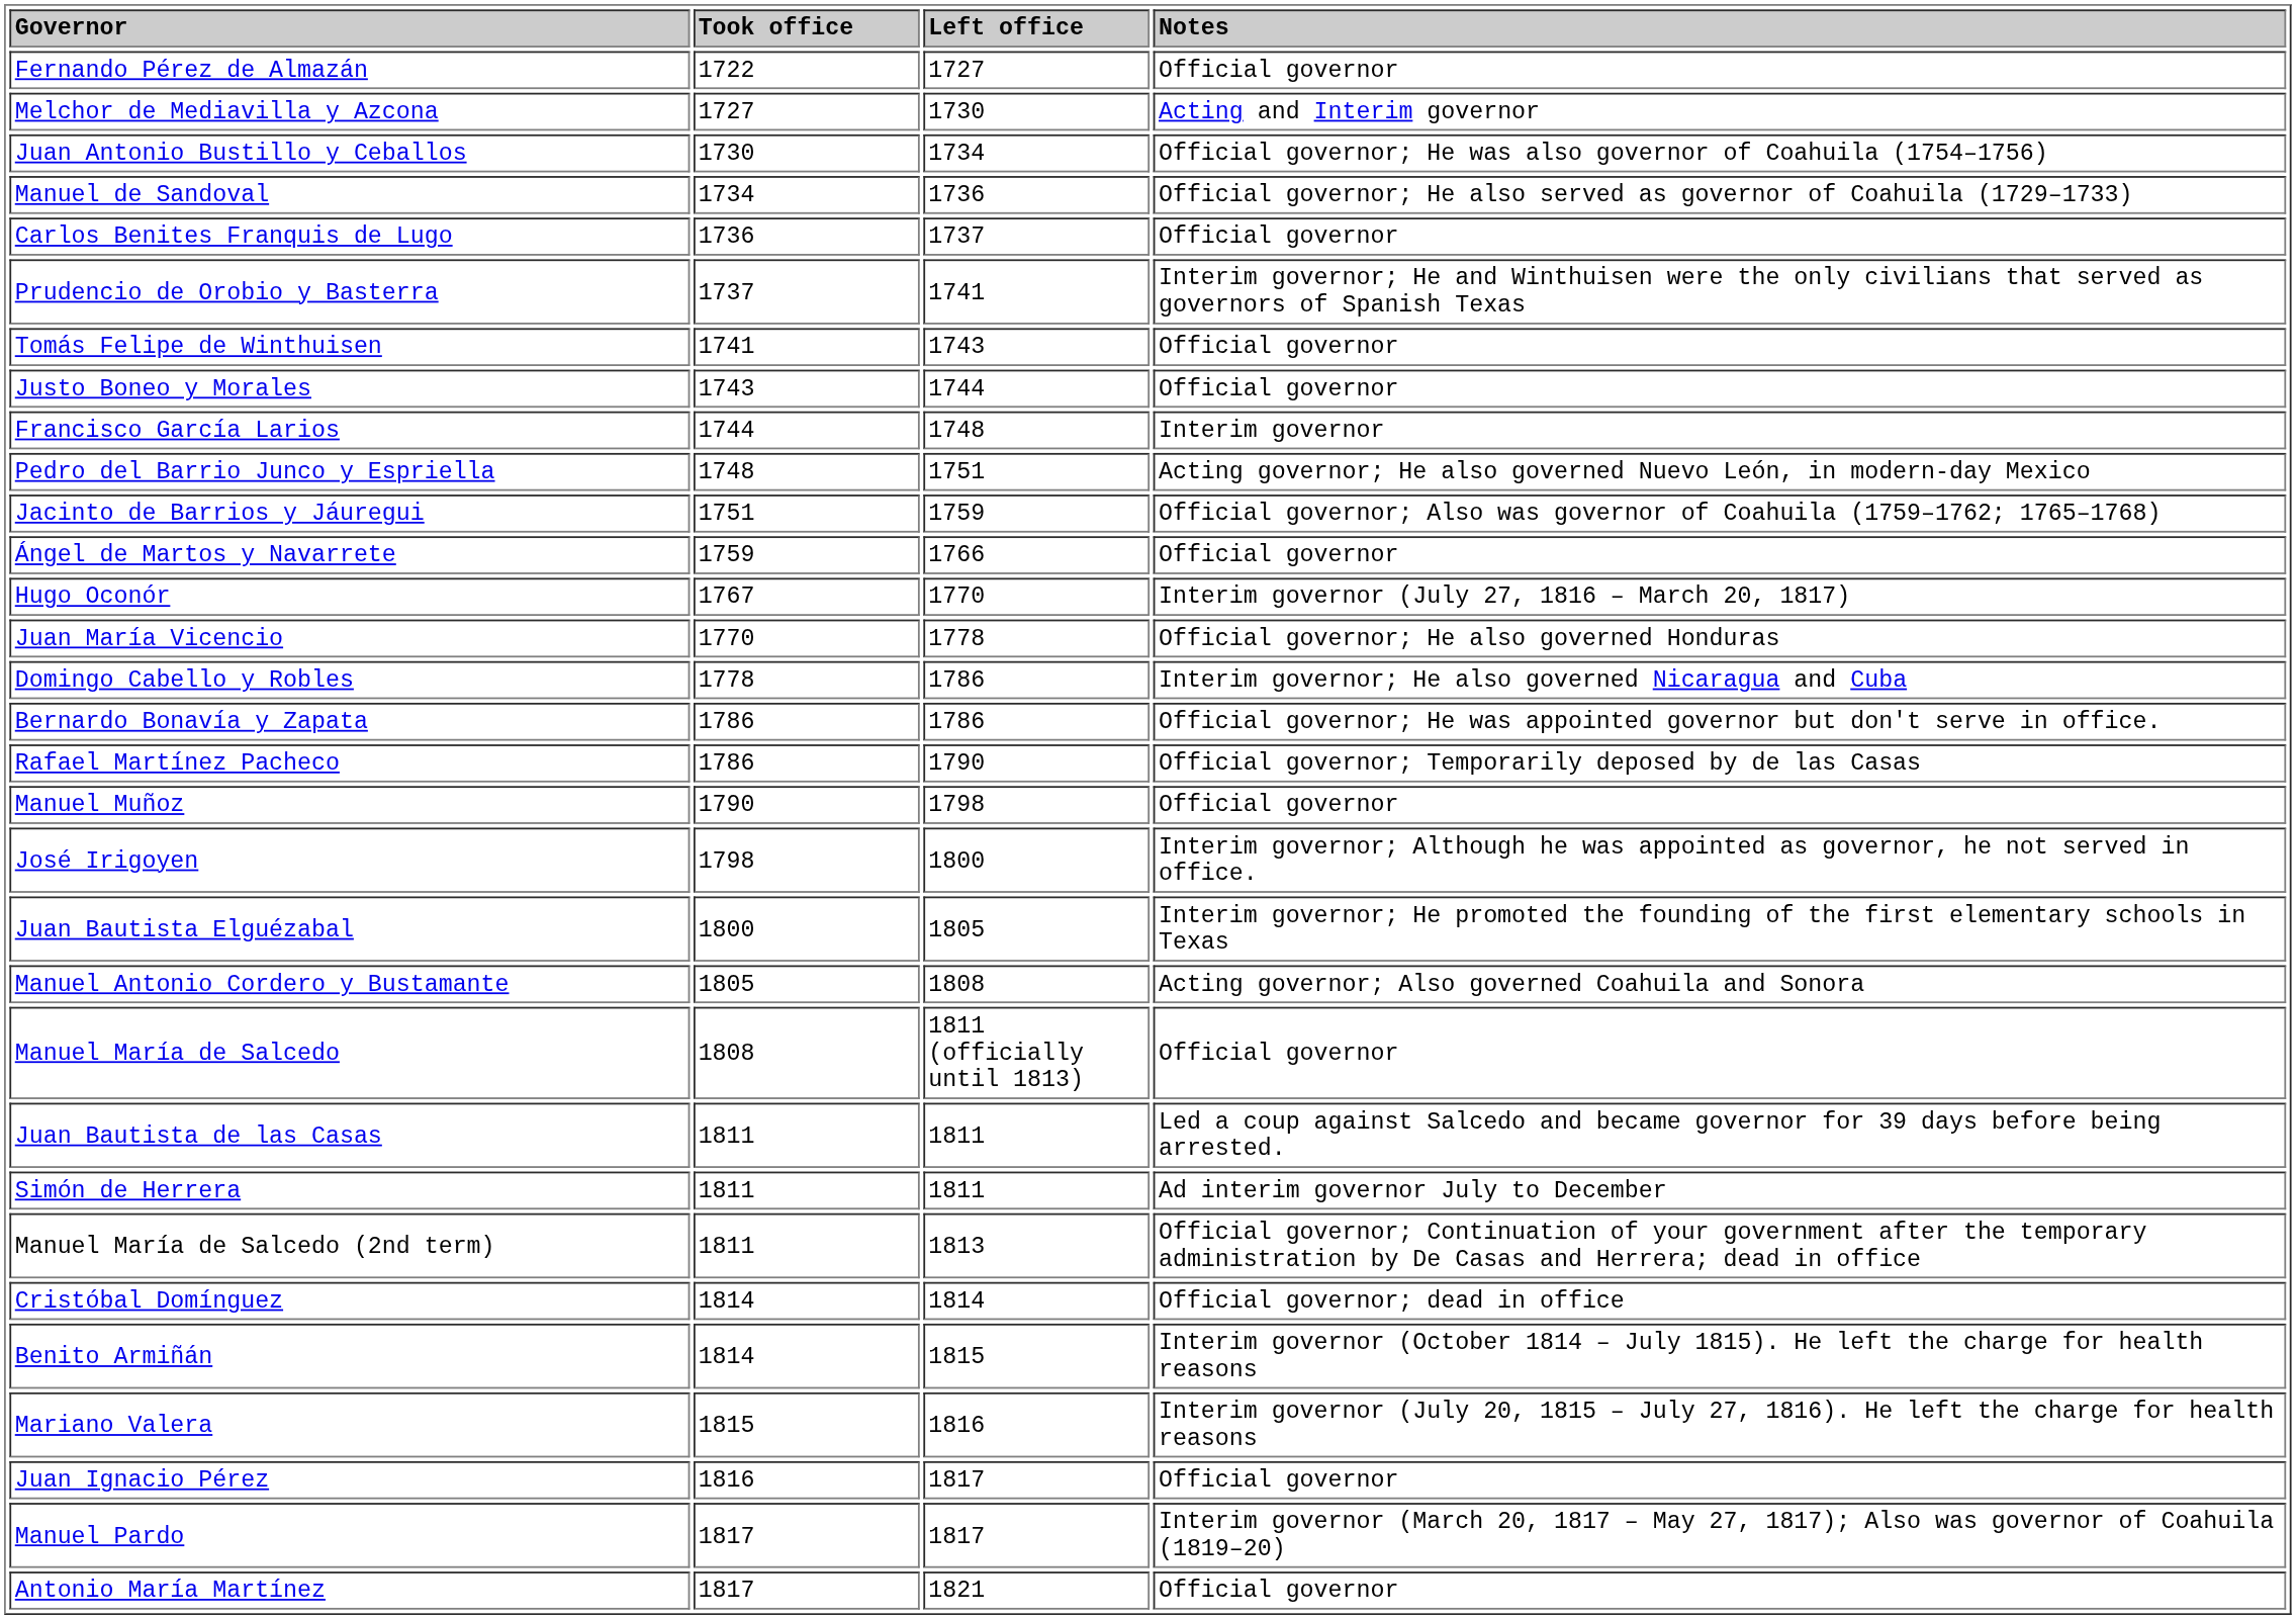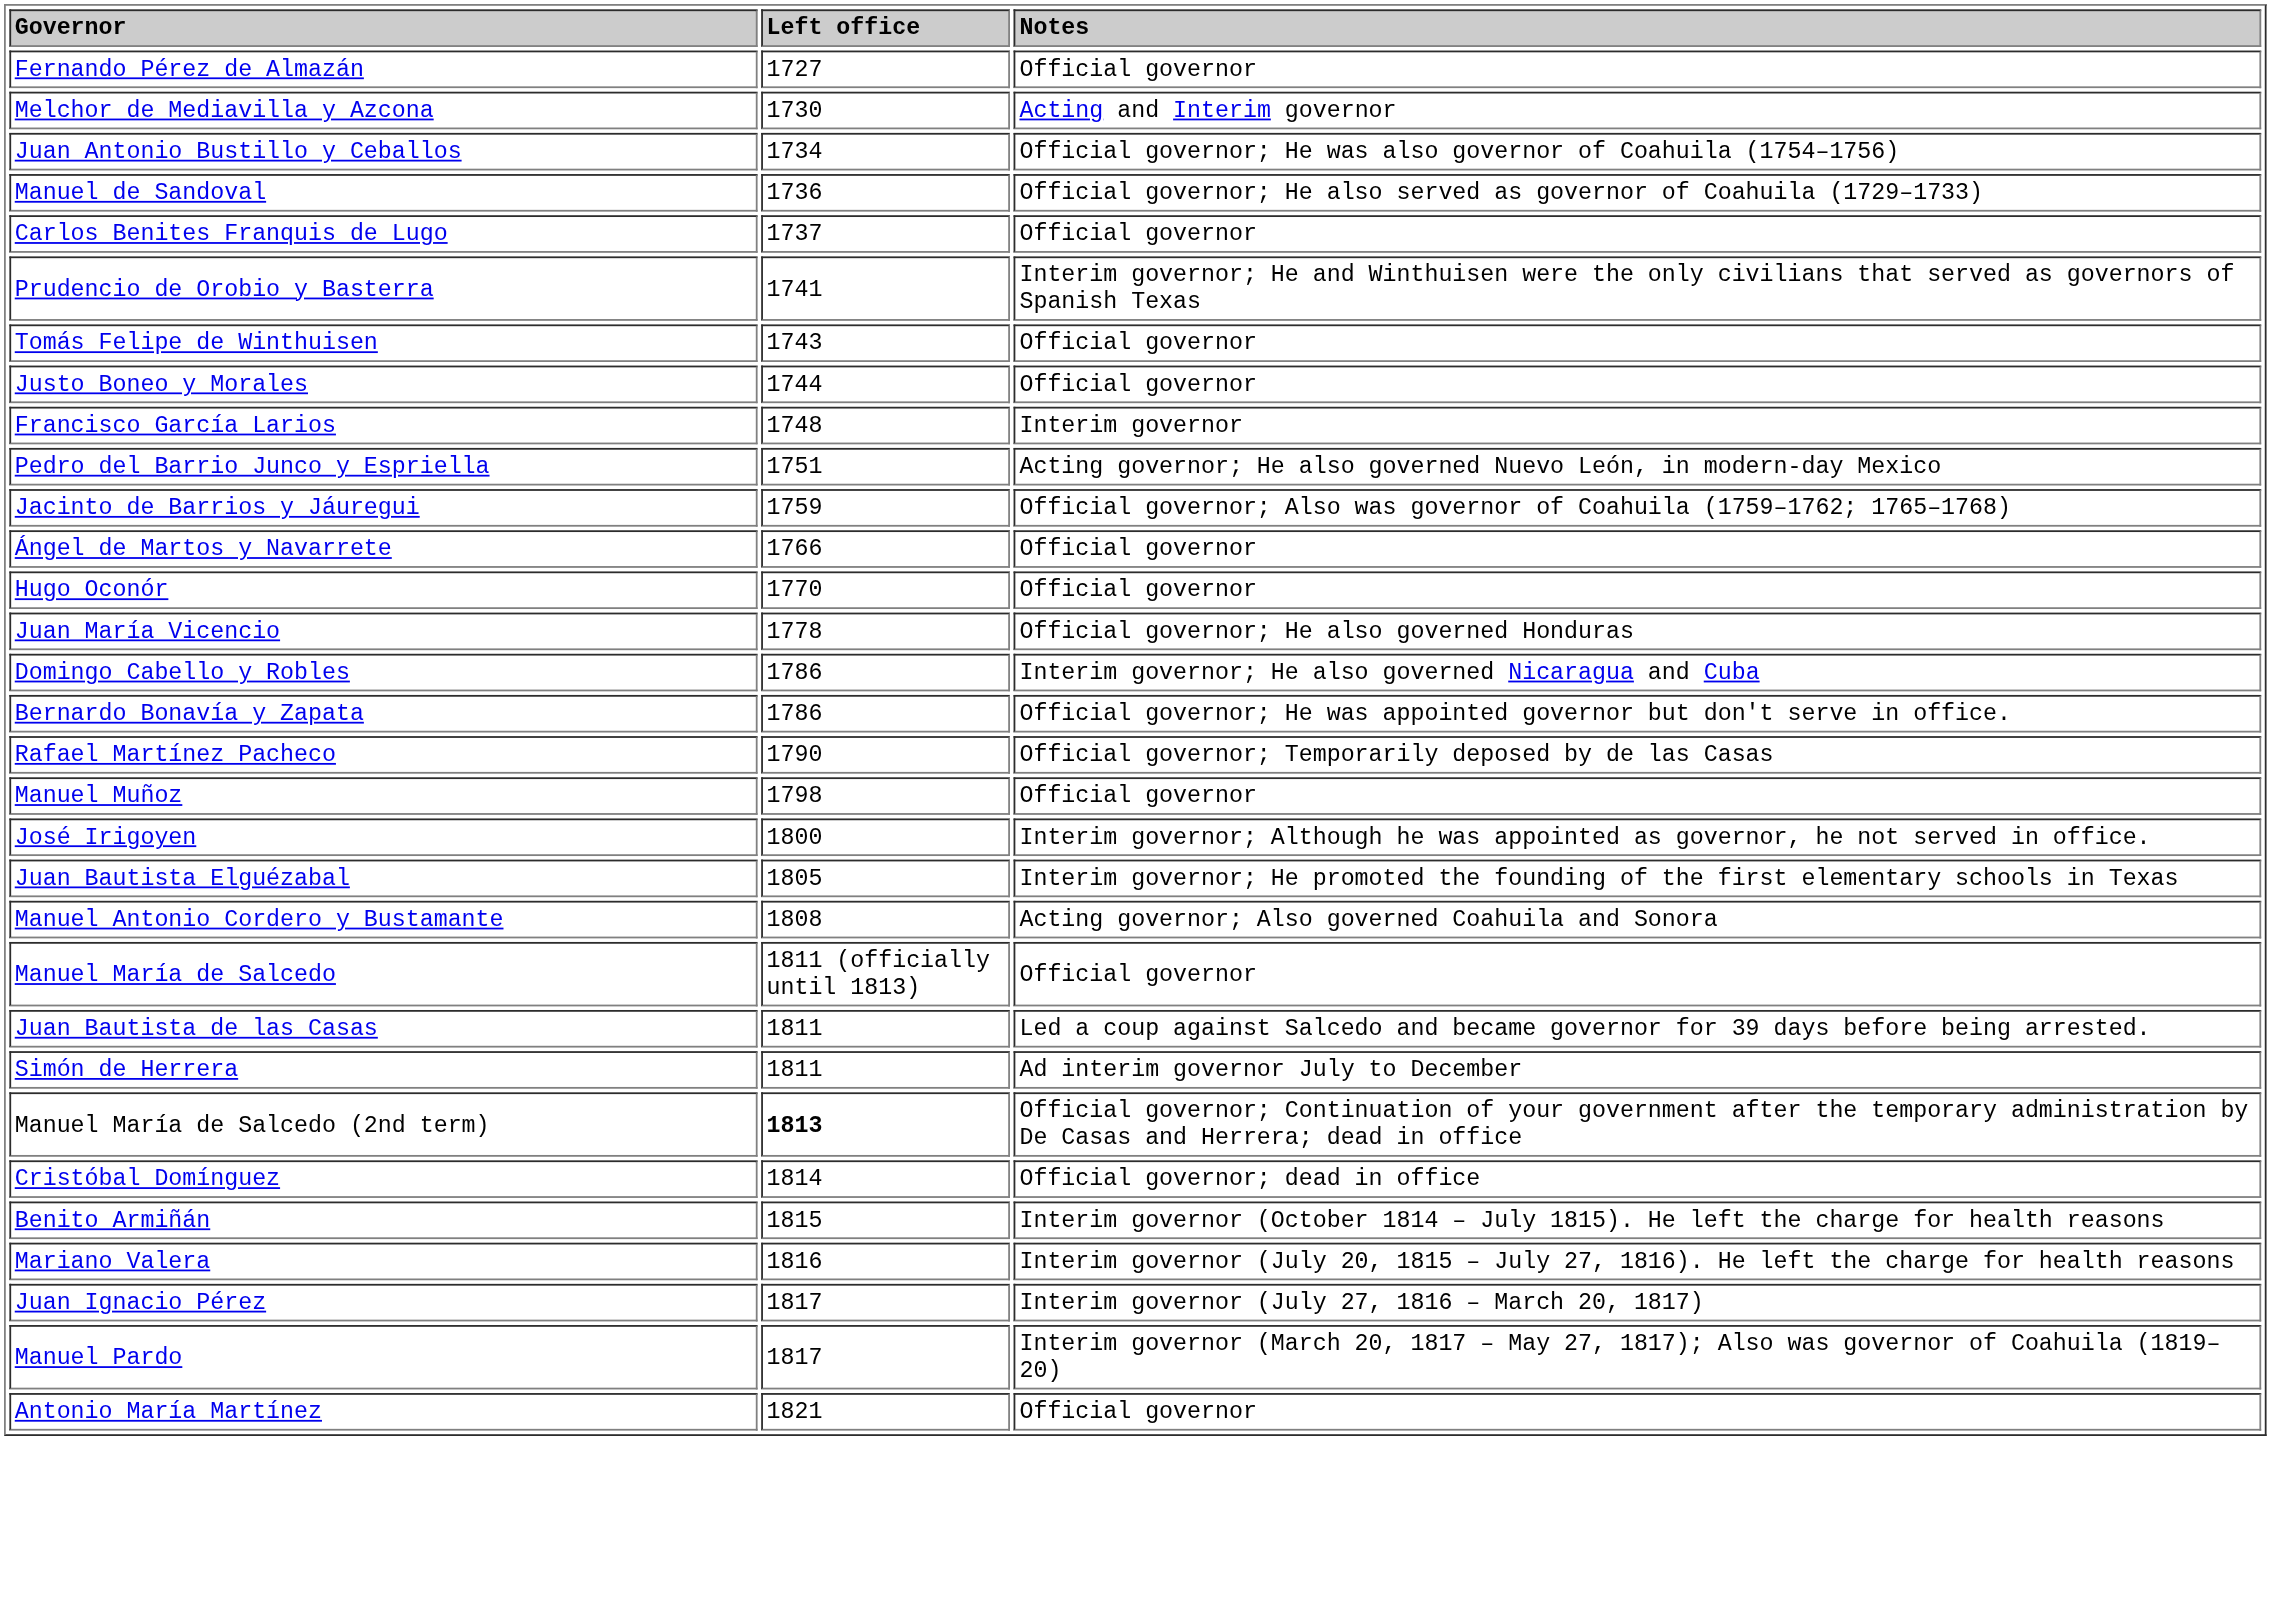 <table border=1 cellpadding=2 cellspacing=2>
 <tr>
 <td bgcolor=#cccccc width=30%><strong>Governor</strong></td>
-<td bgcolor=#cccccc width=10%><strong>Took office</strong></td>
 <td bgcolor=#cccccc width=10%><strong>Left office</strong></td>
 <td bgcolor=#cccccc width=50%><strong>Notes</strong></td>
 </tr>
 <tr>
 <td><a href='#'>Fernando Pérez de Almazán</a></td>
-<td>1722</td>
 <td>1727</td>
 <td>Official governor</td>
 </tr>
 <tr>
 <td><a href='#'>Melchor de Mediavilla y Azcona</a></td>
-<td>1727</td>
 <td>1730</td>
 <td><a href='#'>Acting</a> and <a href='#'>Interim</a> governor</td>
 </tr>
 <tr>
 <td><a href='#'>Juan Antonio Bustillo y Ceballos</a></td>
-<td>1730</td>
 <td>1734</td>
 <td>Official governor; He was also governor of Coahuila (1754–1756)</td>
 </tr>
 <tr>
 <td><a href='#'>Manuel de Sandoval</a></td>
-<td>1734</td>
 <td>1736</td>
 <td>Official governor; He also served as governor of Coahuila (1729–1733)</td>
 </tr>
 <tr>
 <td><a href='#'>Carlos Benites Franquis de Lugo</a></td>
-<td>1736</td>
 <td>1737</td>
 <td>Official governor</td>
 </tr>
 <tr>
 <td><a href='#'>Prudencio de Orobio y Basterra</a></td>
-<td>1737</td>
 <td>1741</td>
 <td>Interim governor; He and Winthuisen were the only civilians that served as governors of Spanish Texas</td>
 </tr>
 <tr>
 <td><a href='#'>Tomás Felipe de Winthuisen</a></td>
-<td>1741</td>
 <td>1743</td>
 <td>Official governor</td>
 </tr>
 <tr>
 <td><a href='#'>Justo Boneo y Morales</a></td>
-<td>1743</td>
 <td>1744</td>
 <td>Official governor</td>
 </tr>
 <tr>
 <td><a href='#'>Francisco García Larios</a></td>
-<td>1744</td>
 <td>1748</td>
 <td>Interim governor</td>
 </tr>
 <tr>
 <td><a href='#'>Pedro del Barrio Junco y Espriella</a></td>
-<td>1748</td>
 <td>1751</td>
 <td>Acting governor; He also governed Nuevo León, in modern-day Mexico</td>
 </tr>
 <tr>
 <td><a href='#'>Jacinto de Barrios y Jáuregui</a></td>
-<td>1751</td>
 <td>1759</td>
 <td>Official governor; Also was governor of Coahuila (1759–1762; 1765–1768)</td>
 </tr>
 <tr>
 <td><a href='#'>Ángel de Martos y Navarrete</a></td>
-<td>1759</td>
 <td>1766</td>
 <td>Official governor</td>
 </tr>
 <tr>
 <td><a href='#'>Hugo Oconór</a></td>
-<td>1767</td>
 <td>1770</td>
-<td>Interim governor (July 27, 1816 – March 20, 1817)</td>
+<td>Official governor</td>
 </tr>
 <tr>
 <td><a href='#'>Juan María Vicencio</a></td>
-<td>1770</td>
 <td>1778</td>
 <td>Official governor; He also governed Honduras</td>
 </tr>
 <tr>
 <td><a href='#'>Domingo Cabello y Robles</a></td>
-<td>1778</td>
 <td>1786</td>
 <td>Interim governor; He also governed <a href='#'>Nicaragua</a> and <a href='#'>Cuba</a></td>
 </tr>
 <tr>
 <td><a href='#'>Bernardo Bonavía y Zapata</a></td>
 <td>1786</td>
-<td>1786</td>
 <td>Official governor; He was appointed governor but don't serve in office.</td>
 </tr>
 <tr>
 <td><a href='#'>Rafael Martínez Pacheco</a></td>
-<td>1786</td>
 <td>1790</td>
 <td>Official governor; Temporarily deposed by de las Casas</td>
 </tr>
 <tr>
 <td><a href='#'>Manuel Muñoz</a></td>
-<td>1790</td>
 <td>1798</td>
 <td>Official governor</td>
 </tr>
 <tr>
 <td><a href='#'>José Irigoyen</a></td>
-<td>1798</td>
 <td>1800</td>
 <td>Interim governor; Although he was appointed as governor, he not served in office.</td>
 </tr>
 <tr>
 <td><a href='#'>Juan Bautista Elguézabal</a></td>
-<td>1800</td>
 <td>1805</td>
 <td>Interim governor; He promoted the founding of the first elementary schools in Texas</td>
 </tr>
 <tr>
 <td><a href='#'>Manuel Antonio Cordero y Bustamante</a></td>
-<td>1805</td>
 <td>1808</td>
 <td>Acting governor; Also governed Coahuila and Sonora</td>
 </tr>
 <tr>
 <td><a href='#'>Manuel María de Salcedo</a></td>
-<td>1808</td>
 <td>1811 (officially until 1813)</td>
 <td>Official governor</td>
 </tr>
 <tr>
 <td><a href='#'>Juan Bautista de las Casas</a></td>
 <td>1811</td>
-<td>1811</td>
 <td>Led a coup against Salcedo and became governor for 39 days before being arrested.</td>
 </tr>
 <tr>
 <td><a href='#'>Simón de Herrera</a></td>
 <td>1811</td>
-<td>1811</td>
 <td>Ad interim governor July to December</td>
 </tr>
 <tr>
 <td>Manuel María de Salcedo (2nd term)</td>
-<td>1811</td>
-<td>1813</td>
+<td><strong>1813</strong></td>
 <td>Official governor; Continuation of your government after the temporary administration by De Casas and Herrera; dead in office</td>
 </tr>
 <tr>
 <td><a href='#'>Cristóbal Domínguez</a></td>
 <td>1814</td>
-<td>1814</td>
 <td>Official governor; dead in office</td>
 </tr>
 <tr>
 <td><a href='#'>Benito Armiñán</a></td>
-<td>1814</td>
 <td>1815</td>
 <td>Interim governor (October 1814 – July 1815). He left the charge for health reasons</td>
 </tr>
 <tr>
 <td><a href='#'>Mariano Valera</a></td>
-<td>1815</td>
 <td>1816</td>
 <td>Interim governor (July 20, 1815 – July 27, 1816). He left the charge for health reasons</td>
 </tr>
 <tr>
 <td><a href='#'>Juan Ignacio Pérez</a></td>
-<td>1816</td>
 <td>1817</td>
-<td>Official governor</td>
+<td>Interim governor (July 27, 1816 – March 20, 1817)</td>
 </tr>
 <tr>
 <td><a href='#'>Manuel Pardo</a></td>
-<td>1817</td>
 <td>1817</td>
 <td>Interim governor (March 20, 1817 – May 27, 1817); Also was governor of Coahuila (1819–20)</td>
 </tr>
 <tr>
 <td><a href='#'>Antonio María Martínez</a></td>
-<td>1817</td>
 <td>1821</td>
 <td>Official governor</td>
 </tr>
 </table>
